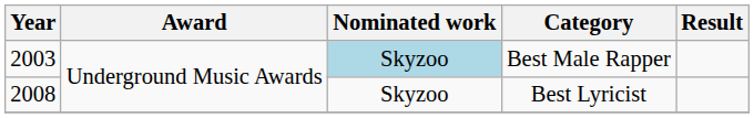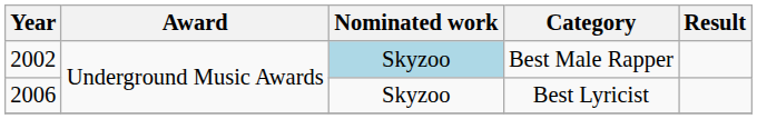 <table class="wikitable plainrowheaders" style="text-align:center;">
 <tr>
 <th>Year</th>
 <th>Award</th>
 <th>Nominated work</th>
 <th>Category</th>
 <th>Result</th>
 </tr>
 <tr>
-<td rowspan="1">2003</td>
+<td rowspan="1">2002</td>
 <td rowspan="2">Underground Music Awards</td>
 <td style="background: lightblue;">Skyzoo</td>
 <td>Best Male Rapper</td>
 <td></td>
 </tr>
 <tr>
-<td rowspan="1">2008</td>
+<td rowspan="1">2006</td>
 <td>Skyzoo</td>
 <td>Best Lyricist</td>
 <td></td>
 </tr>
 <tr>
 </tr>
 </table>
